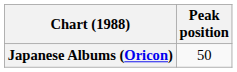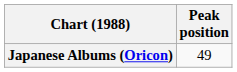 <table class="wikitable sortable plainrowheaders" style="text-align:center">
 <tr>
 <th>Chart (1988)</th>
 <th>Peak<br>position</th>
 </tr>
 <tr>
 <th scope="row">Japanese Albums (<a href='#'>Oricon</a>)</th>
-<td>50</td>
+<td>49</td>
 </tr>
 </table>
